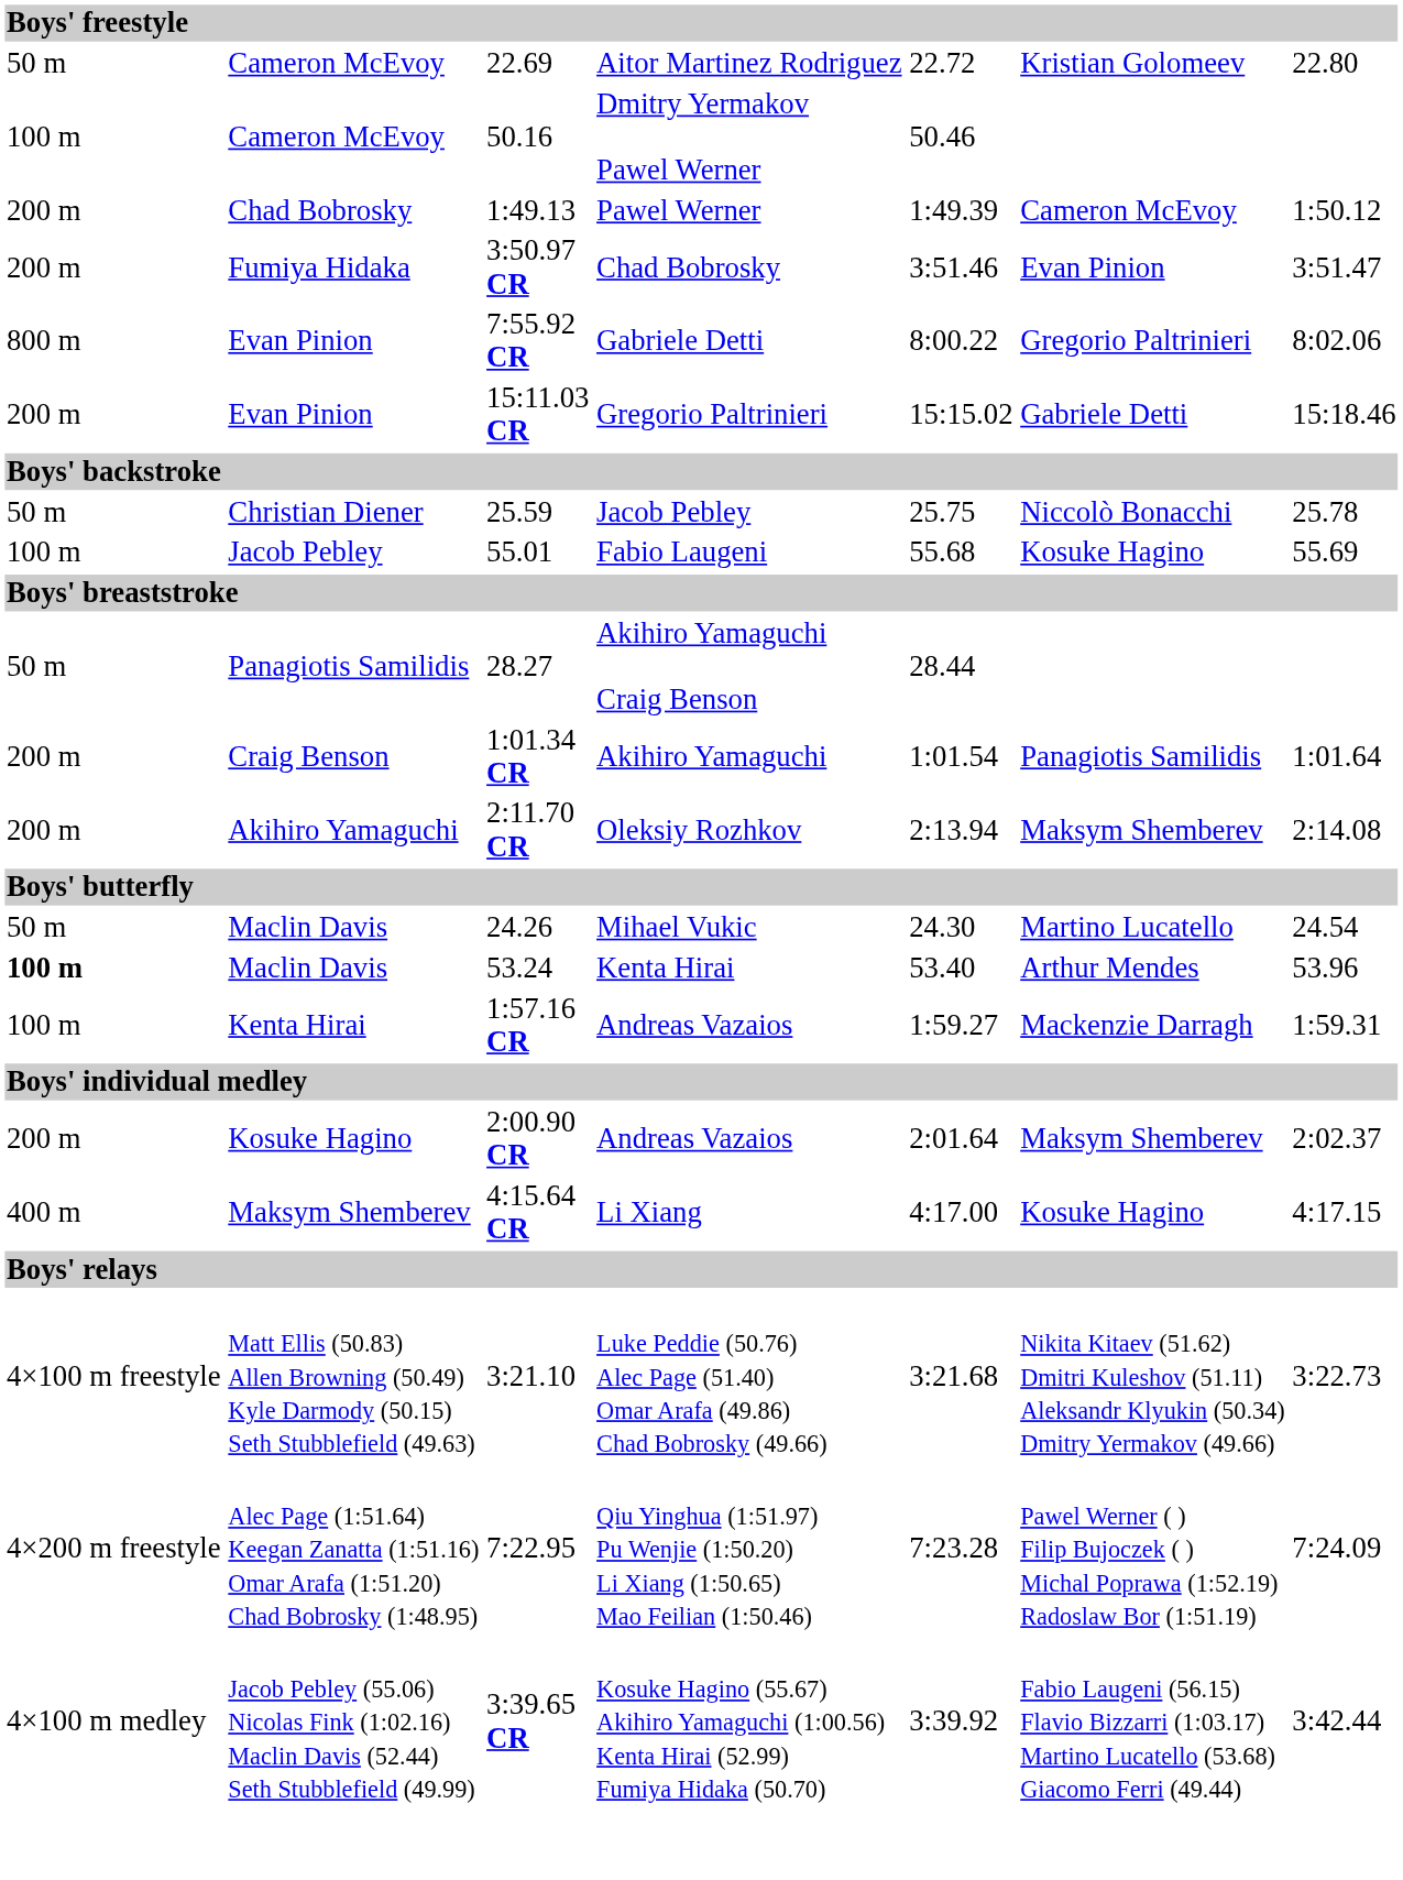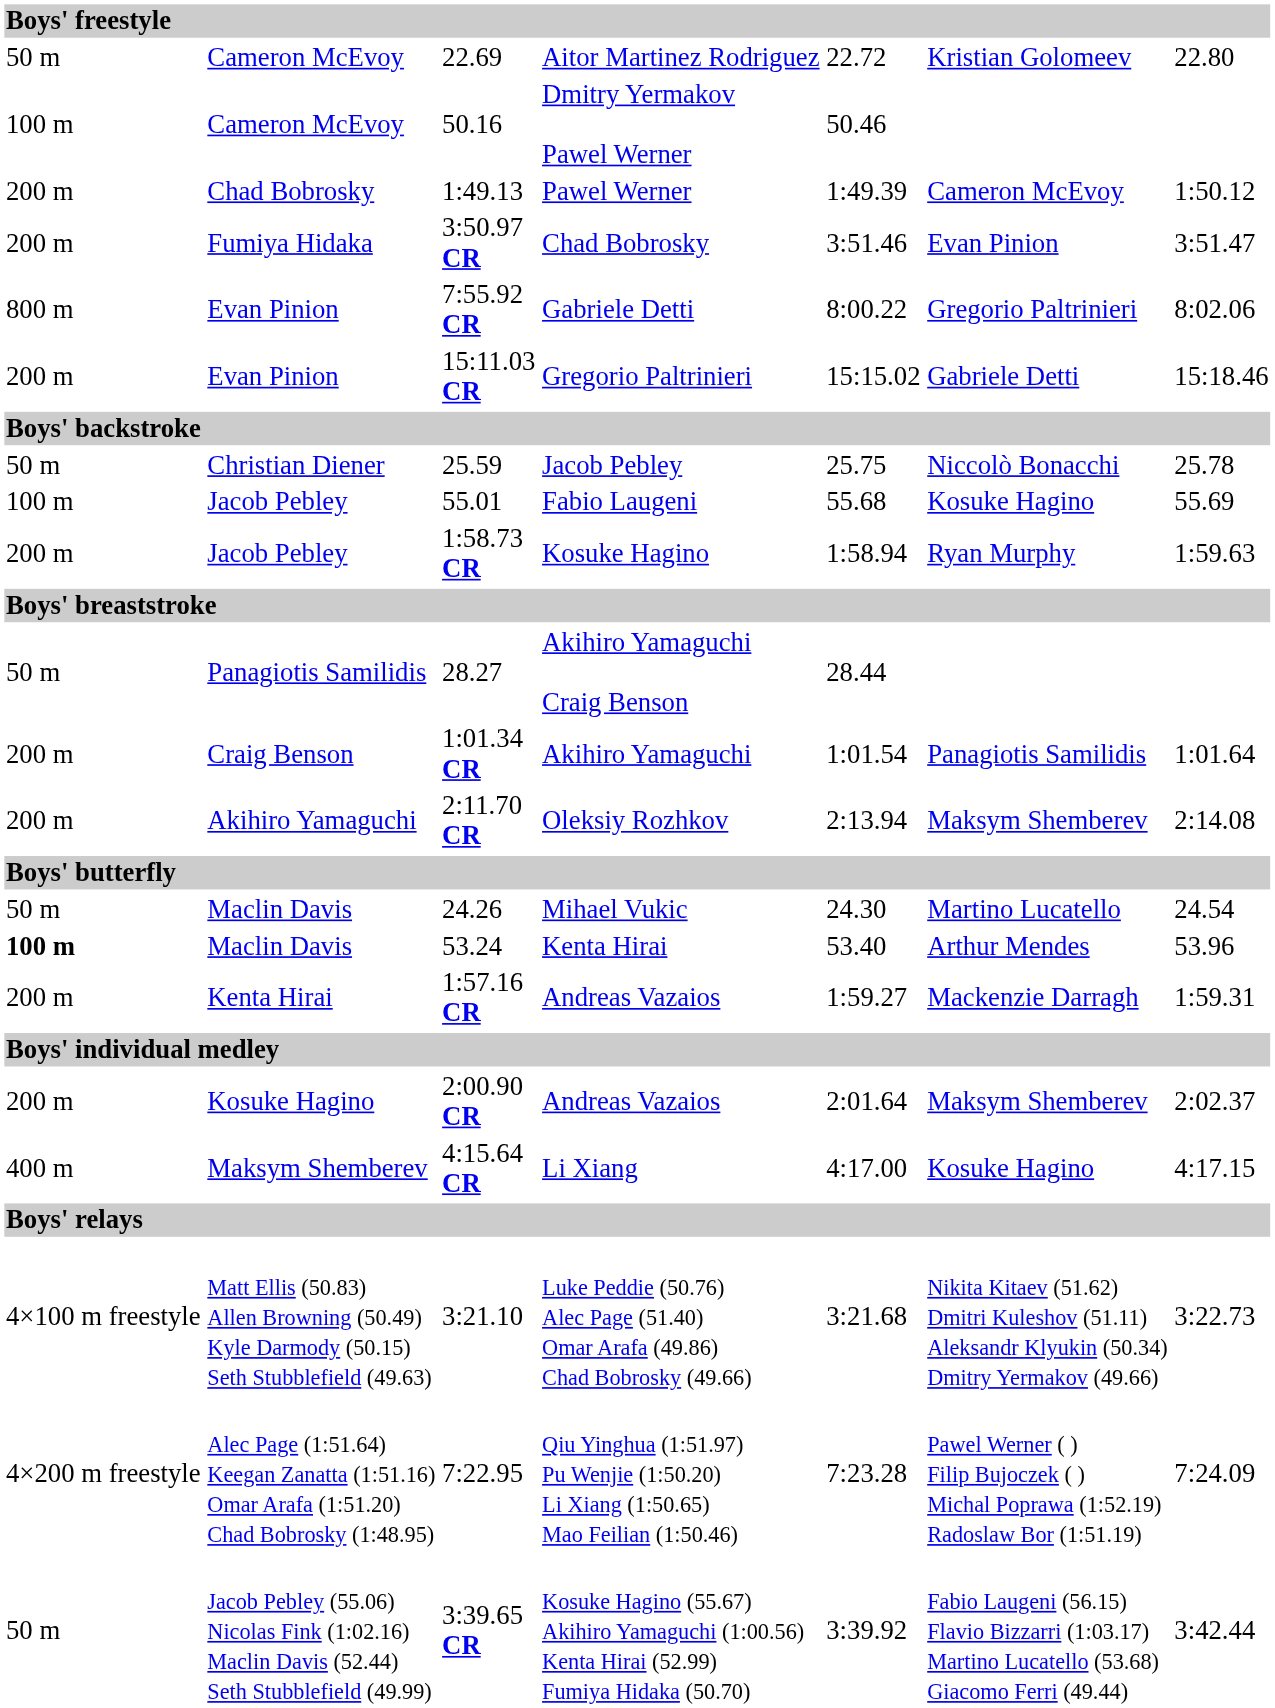 <table>
 <tr bgcolor="#cccccc">
 <td colspan=7><strong>Boys' freestyle</strong></td>
 </tr>
 <tr>
 <td>50 m</td>
 <td><a href='#'>Cameron McEvoy</a><br><small></small></td>
 <td>22.69</td>
 <td><a href='#'>Aitor Martinez Rodriguez</a><br><small></small></td>
 <td>22.72</td>
 <td><a href='#'>Kristian Golomeev</a><br><small></small></td>
 <td>22.80</td>
 </tr>
 <tr>
 <td>100 m</td>
 <td><a href='#'>Cameron McEvoy</a><br><small></small></td>
 <td>50.16</td>
 <td><a href='#'>Dmitry Yermakov</a><br><small></small><br> <a href='#'>Pawel Werner</a><br><small></small></td>
 <td>50.46</td>
 <td></td>
 <td></td>
 </tr>
 <tr>
 <td>200 m</td>
 <td><a href='#'>Chad Bobrosky</a><br><small></small></td>
 <td>1:49.13</td>
 <td><a href='#'>Pawel Werner</a><br><small></small></td>
 <td>1:49.39</td>
 <td><a href='#'>Cameron McEvoy</a><br><small></small></td>
 <td>1:50.12</td>
 </tr>
 <tr>
 <td>200 m</td>
 <td><a href='#'>Fumiya Hidaka</a>  <br><small></small></td>
 <td>3:50.97<br><strong><a href='#'>CR</a></strong></td>
 <td><a href='#'>Chad Bobrosky</a><br><small></small></td>
 <td>3:51.46</td>
 <td><a href='#'>Evan Pinion</a><br><small></small></td>
 <td>3:51.47</td>
 </tr>
 <tr>
 <td>800 m</td>
 <td><a href='#'>Evan Pinion</a>  <br><small></small></td>
 <td>7:55.92<br><strong><a href='#'>CR</a></strong></td>
 <td><a href='#'>Gabriele Detti</a><br><small></small></td>
 <td>8:00.22</td>
 <td><a href='#'>Gregorio Paltrinieri</a><br><small></small></td>
 <td>8:02.06</td>
 </tr>
 <tr>
 <td>200 m</td>
 <td><a href='#'>Evan Pinion</a>  <br><small></small></td>
 <td>15:11.03<br><strong><a href='#'>CR</a></strong></td>
 <td><a href='#'>Gregorio Paltrinieri</a><br><small></small></td>
 <td>15:15.02</td>
 <td><a href='#'>Gabriele Detti</a><br><small></small></td>
 <td>15:18.46</td>
 </tr>
 <tr bgcolor="#cccccc">
 <td colspan=7><strong>Boys' backstroke</strong></td>
 </tr>
 <tr>
 <td>50 m</td>
 <td><a href='#'>Christian Diener</a>  <br><small></small></td>
 <td>25.59</td>
 <td><a href='#'>Jacob Pebley</a>  <br><small></small></td>
 <td>25.75</td>
 <td><a href='#'>Niccolò Bonacchi</a><br><small></small></td>
 <td>25.78</td>
 </tr>
 <tr>
 <td>100 m</td>
 <td><a href='#'>Jacob Pebley</a>  <br><small></small></td>
 <td>55.01</td>
 <td><a href='#'>Fabio Laugeni</a><br><small></small></td>
 <td>55.68</td>
 <td><a href='#'>Kosuke Hagino</a><br><small></small></td>
 <td>55.69</td>
 </tr>
+<tr>
+<td>200 m</td>
+<td><a href='#'>Jacob Pebley</a>  <br><small></small></td>
+<td>1:58.73 <br><strong><a href='#'>CR</a></strong></td>
+<td><a href='#'>Kosuke Hagino</a><br><small></small></td>
+<td>1:58.94</td>
+<td><a href='#'>Ryan Murphy</a><br><small></small></td>
+<td>1:59.63</td>
+</tr>
 <tr bgcolor="#cccccc">
 <td colspan=7><strong>Boys' breaststroke</strong></td>
 </tr>
 <tr>
 <td>50 m</td>
 <td><a href='#'>Panagiotis Samilidis</a>  <br><small></small></td>
 <td>28.27</td>
 <td><a href='#'>Akihiro Yamaguchi</a><br><small></small><br><a href='#'>Craig Benson</a>  <br><small></small></td>
 <td>28.44</td>
 <td><br><small></small></td>
 <td></td>
 </tr>
 <tr>
 <td>200 m</td>
 <td><a href='#'>Craig Benson</a>  <br><small></small></td>
 <td>1:01.34<br><strong><a href='#'>CR</a></strong></td>
 <td><a href='#'>Akihiro Yamaguchi</a><br><small></small></td>
 <td>1:01.54</td>
 <td><a href='#'>Panagiotis Samilidis</a>  <br><small></small></td>
 <td>1:01.64</td>
 </tr>
 <tr>
 <td>200 m</td>
 <td><a href='#'>Akihiro Yamaguchi</a><br><small></small></td>
 <td>2:11.70<br><strong><a href='#'>CR</a></strong></td>
 <td><a href='#'>Oleksiy Rozhkov</a><br><small></small></td>
 <td>2:13.94</td>
 <td><a href='#'>Maksym Shemberev</a>  <br><small></small></td>
 <td>2:14.08</td>
 </tr>
 <tr bgcolor="#cccccc">
 <td colspan=7><strong>Boys' butterfly</strong></td>
 </tr>
 <tr>
 <td>50 m</td>
 <td><a href='#'>Maclin Davis</a>  <br><small></small></td>
 <td>24.26</td>
 <td><a href='#'>Mihael Vukic</a><br><small></small></td>
 <td>24.30</td>
 <td><a href='#'>Martino Lucatello</a><br><small></small></td>
 <td>24.54</td>
 </tr>
 <tr>
 <td><strong>100 m</strong></td>
 <td><a href='#'>Maclin Davis</a>  <br><small></small></td>
 <td>53.24</td>
 <td><a href='#'>Kenta Hirai</a><br><small></small></td>
 <td>53.40</td>
 <td><a href='#'>Arthur Mendes</a><br><small></small></td>
 <td>53.96</td>
 </tr>
 <tr>
-<td>100 m</td>
+<td>200 m</td>
 <td><a href='#'>Kenta Hirai</a><br><small></small></td>
 <td>1:57.16<br><strong><a href='#'>CR</a></strong></td>
 <td><a href='#'>Andreas Vazaios</a><br><small></small></td>
 <td>1:59.27</td>
 <td><a href='#'>Mackenzie Darragh</a>  <br><small></small></td>
 <td>1:59.31</td>
 </tr>
 <tr bgcolor="#cccccc">
 <td colspan=7><strong>Boys' individual medley</strong></td>
 </tr>
 <tr>
 <td>200 m</td>
 <td><a href='#'>Kosuke Hagino</a>  <br><small></small></td>
 <td>2:00.90<br><strong><a href='#'>CR</a></strong></td>
 <td><a href='#'>Andreas Vazaios</a><br><small></small></td>
 <td>2:01.64</td>
 <td><a href='#'>Maksym Shemberev</a>  <br><small></small></td>
 <td>2:02.37</td>
 </tr>
 <tr>
 <td>400 m</td>
 <td><a href='#'>Maksym Shemberev</a>  <br><small></small></td>
 <td>4:15.64<br><strong><a href='#'>CR</a></strong></td>
 <td><a href='#'>Li Xiang</a><br><small></small></td>
 <td>4:17.00</td>
 <td><a href='#'>Kosuke Hagino</a>  <br><small></small></td>
 <td>4:17.15</td>
 </tr>
 <tr bgcolor="#cccccc">
 <td colspan=7><strong>Boys' relays</strong></td>
 </tr>
 <tr>
 <td>4×100 m freestyle</td>
 <td><br><small><a href='#'>Matt Ellis</a> (50.83)<br><a href='#'>Allen Browning</a> (50.49)<br><a href='#'>Kyle Darmody</a> (50.15)<br><a href='#'>Seth Stubblefield</a> (49.63)  </small></td>
 <td>3:21.10</td>
 <td><br><small><a href='#'>Luke Peddie</a> (50.76)<br><a href='#'>Alec Page</a> (51.40)<br><a href='#'>Omar Arafa</a> (49.86)<br><a href='#'>Chad Bobrosky</a> (49.66)  </small></td>
 <td>3:21.68</td>
 <td><br><small><a href='#'>Nikita Kitaev</a> (51.62)<br><a href='#'>Dmitri Kuleshov</a> (51.11)<br><a href='#'>Aleksandr Klyukin</a> (50.34)<br><a href='#'>Dmitry Yermakov</a> (49.66)  </small></td>
 <td>3:22.73</td>
 </tr>
 <tr>
 <td>4×200 m freestyle</td>
 <td><br><small><a href='#'>Alec Page</a> (1:51.64)<br><a href='#'>Keegan Zanatta</a> (1:51.16)<br><a href='#'>Omar Arafa</a> (1:51.20)<br><a href='#'>Chad Bobrosky</a> (1:48.95)  </small></td>
 <td>7:22.95</td>
 <td><br><small><a href='#'>Qiu Yinghua</a> (1:51.97)<br><a href='#'>Pu Wenjie</a> (1:50.20)<br><a href='#'>Li Xiang</a> (1:50.65)<br><a href='#'>Mao Feilian</a> (1:50.46)  </small></td>
 <td>7:23.28</td>
 <td><br><small><a href='#'>Pawel Werner</a> ( )<br><a href='#'>Filip Bujoczek</a> ( )<br><a href='#'>Michal Poprawa</a> (1:52.19)<br><a href='#'>Radoslaw Bor</a> (1:51.19)  </small></td>
 <td>7:24.09</td>
 </tr>
 <tr>
-<td>4×100 m medley</td>
+<td>50 m</td>
 <td><br><small><a href='#'>Jacob Pebley</a> (55.06)<br><a href='#'>Nicolas Fink</a> (1:02.16)<br><a href='#'>Maclin Davis</a> (52.44)<br><a href='#'>Seth Stubblefield</a> (49.99)  </small></td>
 <td>3:39.65<br><strong><a href='#'>CR</a></strong></td>
 <td><br><small><a href='#'>Kosuke Hagino</a> (55.67)<br><a href='#'>Akihiro Yamaguchi</a> (1:00.56)<br><a href='#'>Kenta Hirai</a> (52.99)<br><a href='#'>Fumiya Hidaka</a> (50.70)  </small></td>
 <td>3:39.92</td>
 <td><br><small><a href='#'>Fabio Laugeni</a> (56.15)<br><a href='#'>Flavio Bizzarri</a> (1:03.17)<br><a href='#'>Martino Lucatello</a> (53.68)<br><a href='#'>Giacomo Ferri</a> (49.44)  </small></td>
 <td>3:42.44</td>
 </tr>
 </table>
